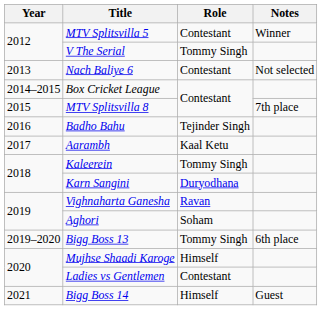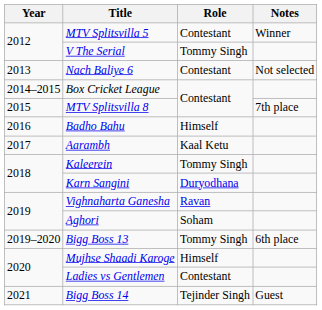 <table class="wikitable">
 <tr>
 <th>Year</th>
 <th>Title</th>
 <th>Role</th>
 <th>Notes</th>
 </tr>
 <tr>
 <td rowspan="2">2012</td>
 <td><em><a href='#'>MTV Splitsvilla 5</a></em></td>
 <td>Contestant</td>
 <td>Winner</td>
 </tr>
 <tr>
 <td><em><a href='#'>V The Serial</a></em></td>
 <td>Tommy Singh</td>
 <td></td>
 </tr>
 <tr>
 <td>2013</td>
 <td><em><a href='#'>Nach Baliye 6</a></em></td>
 <td>Contestant</td>
 <td>Not selected</td>
 </tr>
 <tr>
 <td>2014–2015</td>
 <td><em>Box Cricket League</em></td>
 <td rowspan="2">Contestant</td>
 <td></td>
 </tr>
 <tr>
 <td>2015</td>
 <td><em><a href='#'>MTV Splitsvilla 8</a></em></td>
 <td>7th place</td>
 </tr>
 <tr>
 <td>2016</td>
 <td><em><a href='#'>Badho Bahu</a></em></td>
-<td>Tejinder Singh</td>
+<td>Himself</td>
 <td></td>
 </tr>
 <tr>
 <td>2017</td>
 <td><em><a href='#'>Aarambh</a></em></td>
 <td>Kaal Ketu</td>
 <td></td>
 </tr>
 <tr>
 <td rowspan="2">2018</td>
 <td><em><a href='#'>Kaleerein</a></em></td>
 <td>Tommy Singh</td>
 <td></td>
 </tr>
 <tr>
 <td><em><a href='#'>Karn Sangini</a></em></td>
 <td><a href='#'>Duryodhana</a></td>
 <td></td>
 </tr>
 <tr>
 <td rowspan=2>2019</td>
 <td><em><a href='#'>Vighnaharta Ganesha</a></em></td>
 <td><a href='#'>Ravan</a></td>
 <td></td>
 </tr>
 <tr>
 <td><em><a href='#'>Aghori</a></em></td>
 <td>Soham</td>
 <td></td>
 </tr>
 <tr>
 <td>2019–2020</td>
 <td><em><a href='#'>Bigg Boss 13</a></em></td>
 <td>Tommy Singh</td>
 <td>6th place</td>
 </tr>
 <tr>
 <td rowspan=2>2020</td>
 <td><em><a href='#'>Mujhse Shaadi Karoge</a></em></td>
 <td>Himself</td>
 <td></td>
 </tr>
 <tr>
 <td><em><a href='#'>Ladies vs Gentlemen</a></em></td>
 <td>Contestant</td>
 <td></td>
 </tr>
 <tr>
 <td>2021</td>
 <td><em><a href='#'>Bigg Boss 14</a></em></td>
-<td>Himself</td>
+<td>Tejinder Singh</td>
 <td>Guest</td>
 </tr>
 </table>
